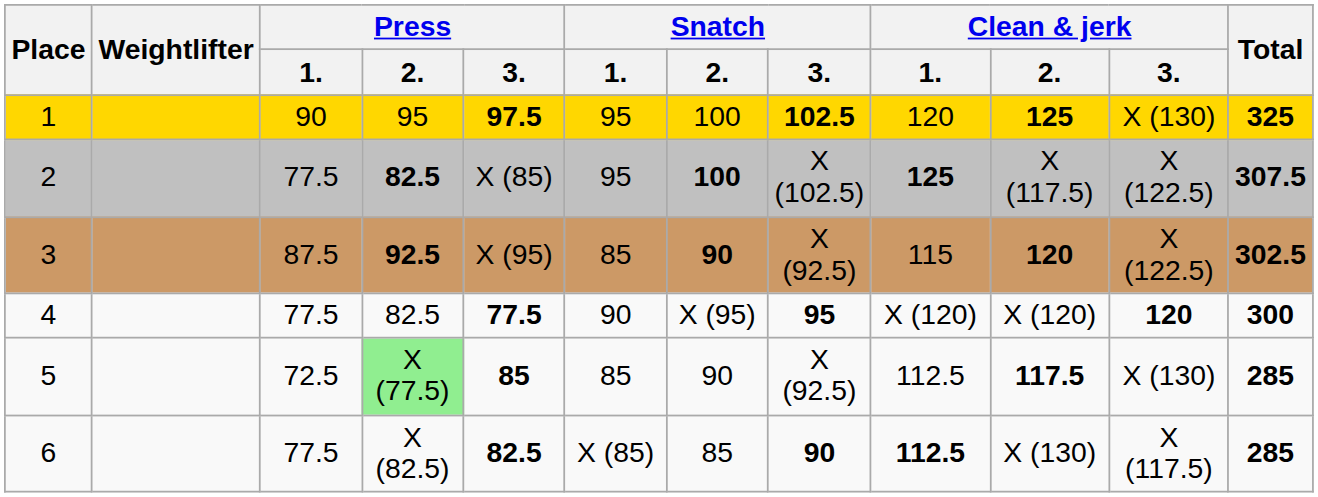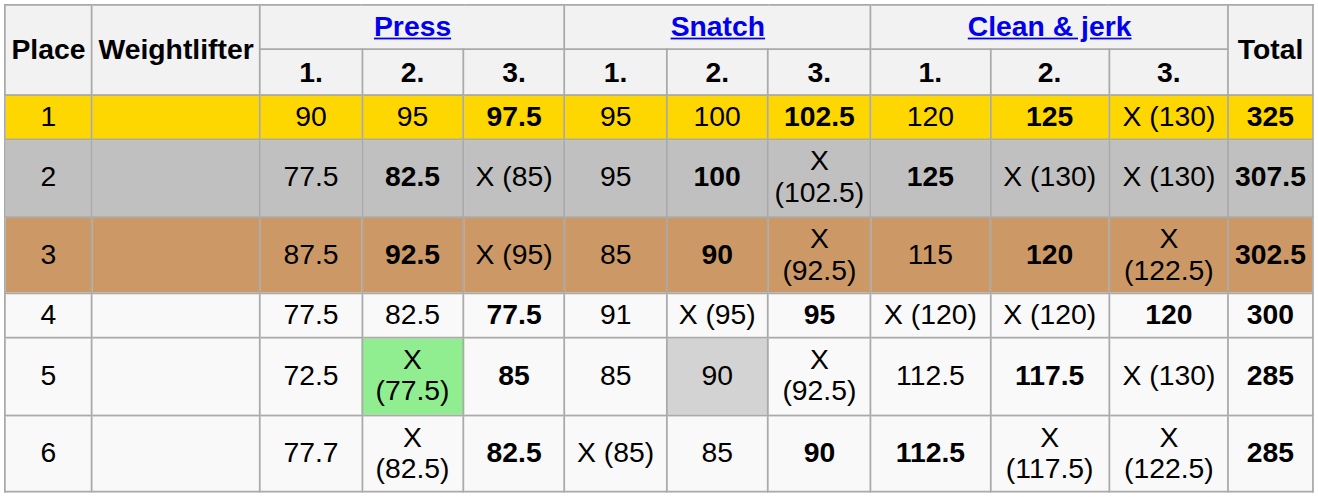 <table class=wikitable style="text-align:center">
 <tr>
 <th rowspan=2>Place</th>
 <th rowspan=2>Weightlifter</th>
 <th colspan=3><a href='#'>Press</a></th>
 <th colspan=3><a href='#'>Snatch</a></th>
 <th colspan=3><a href='#'>Clean & jerk</a></th>
 <th rowspan=2>Total</th>
 </tr>
 <tr>
 <th align=center width=50>1.</th>
 <th align=center width=50>2.</th>
 <th align=center width=50>3.</th>
 <th align=center width=50>1.</th>
 <th align=center width=50>2.</th>
 <th align=center width=50>3.</th>
 <th align=center width=60>1.</th>
 <th align=center width=60>2.</th>
 <th align=center width=60>3.</th>
 </tr>
 <tr bgcolor=gold>
 <td>1</td>
 <td align=left></td>
 <td>90</td>
 <td>95</td>
 <td><strong>97.5</strong></td>
 <td>95</td>
 <td>100</td>
 <td><strong>102.5</strong></td>
 <td>120</td>
 <td><strong>125</strong></td>
 <td>X (130)</td>
 <td><strong>325</strong></td>
 </tr>
 <tr bgcolor=silver>
 <td>2</td>
 <td align=left></td>
 <td>77.5</td>
 <td><strong>82.5</strong></td>
 <td>X (85)</td>
 <td>95</td>
 <td><strong>100</strong></td>
 <td>X (102.5)</td>
 <td><strong>125</strong></td>
-<td>X (117.5)</td>
-<td>X (122.5)</td>
+<td>X (130)</td>
+<td>X (130)</td>
 <td><strong>307.5</strong></td>
 </tr>
 <tr bgcolor=cc9966>
 <td>3</td>
 <td align=left></td>
 <td>87.5</td>
 <td><strong>92.5</strong></td>
 <td>X (95)</td>
 <td>85</td>
 <td><strong>90</strong></td>
 <td>X (92.5)</td>
 <td>115</td>
 <td><strong>120</strong></td>
 <td>X (122.5)</td>
 <td><strong>302.5</strong></td>
 </tr>
 <tr>
 <td>4</td>
 <td align=left></td>
 <td>77.5</td>
 <td>82.5</td>
 <td><strong>77.5</strong></td>
-<td>90</td>
+<td>91</td>
 <td>X (95)</td>
 <td><strong>95</strong></td>
 <td>X (120)</td>
 <td>X (120)</td>
 <td><strong>120</strong></td>
 <td><strong>300</strong></td>
 </tr>
 <tr>
 <td>5</td>
 <td align=left></td>
 <td>72.5</td>
 <td style="background: lightgreen;">X (77.5)</td>
 <td><strong>85</strong></td>
 <td>85</td>
-<td>90</td>
+<td style="background: lightgrey;">90</td>
 <td>X (92.5)</td>
 <td>112.5</td>
 <td><strong>117.5</strong></td>
 <td>X (130)</td>
 <td><strong>285</strong></td>
 </tr>
 <tr>
 <td>6</td>
 <td align=left></td>
-<td>77.5</td>
+<td>77.7</td>
 <td>X (82.5)</td>
 <td><strong>82.5</strong></td>
 <td>X (85)</td>
 <td>85</td>
 <td><strong>90</strong></td>
 <td><strong>112.5</strong></td>
-<td>X (130)</td>
 <td>X (117.5)</td>
+<td>X (122.5)</td>
 <td><strong>285</strong></td>
 </tr>
 </table>
